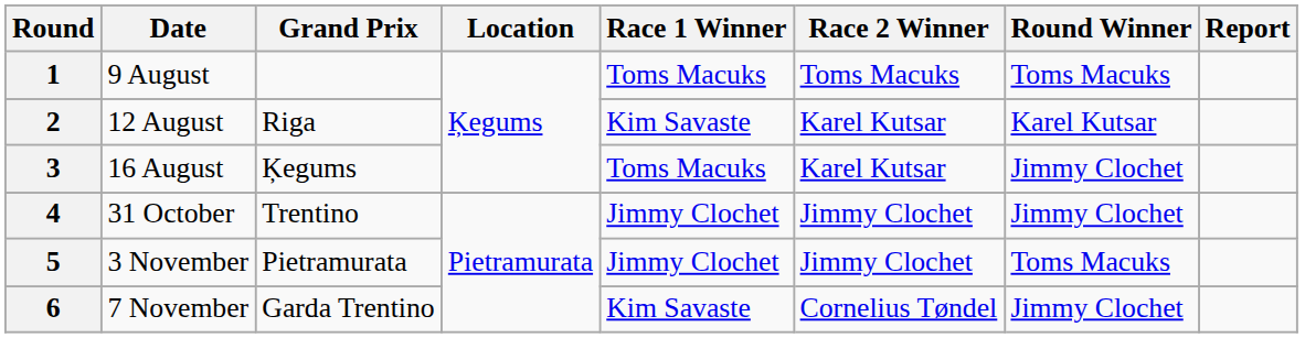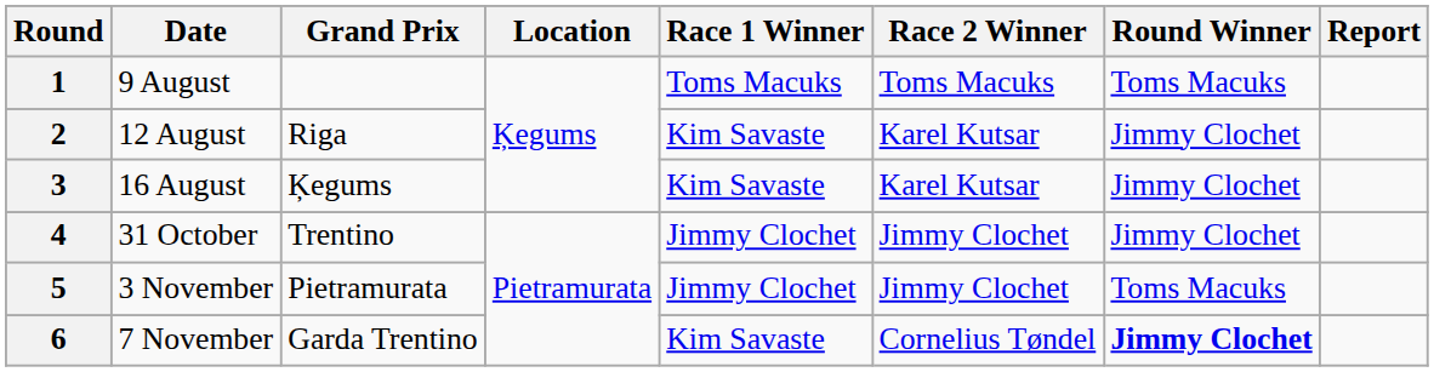 <table class="wikitable" style="font-size: 85%;">
 <tr>
 <th scope="col">Round</th>
 <th scope="col">Date</th>
 <th scope="col">Grand Prix</th>
 <th scope="col">Location</th>
 <th scope="col">Race 1 Winner</th>
 <th scope="col">Race 2 Winner</th>
 <th scope="col">Round Winner</th>
 <th scope="col">Report</th>
 </tr>
 <tr>
 <th scope="row">1</th>
 <td>9 August</td>
 <td></td>
 <td rowspan=3><a href='#'>Ķegums</a></td>
 <td> <a href='#'>Toms Macuks</a></td>
 <td> <a href='#'>Toms Macuks</a></td>
 <td> <a href='#'>Toms Macuks</a></td>
 <td></td>
 </tr>
 <tr>
 <th scope="row">2</th>
 <td>12 August</td>
 <td> Riga</td>
 <td> <a href='#'>Kim Savaste</a></td>
 <td> <a href='#'>Karel Kutsar</a></td>
-<td> <a href='#'>Karel Kutsar</a></td>
+<td> <a href='#'>Jimmy Clochet</a></td>
 <td></td>
 </tr>
 <tr>
 <th scope="row">3</th>
 <td>16 August</td>
 <td> Ķegums</td>
-<td> <a href='#'>Toms Macuks</a></td>
+<td> <a href='#'>Kim Savaste</a></td>
 <td> <a href='#'>Karel Kutsar</a></td>
 <td> <a href='#'>Jimmy Clochet</a></td>
 <td></td>
 </tr>
 <tr>
 <th scope="row">4</th>
 <td>31 October</td>
 <td> Trentino</td>
 <td rowspan=3><a href='#'>Pietramurata</a></td>
 <td> <a href='#'>Jimmy Clochet</a></td>
 <td> <a href='#'>Jimmy Clochet</a></td>
 <td> <a href='#'>Jimmy Clochet</a></td>
 <td></td>
 </tr>
 <tr>
 <th scope="row">5</th>
 <td>3 November</td>
 <td> Pietramurata</td>
 <td> <a href='#'>Jimmy Clochet</a></td>
 <td> <a href='#'>Jimmy Clochet</a></td>
 <td> <a href='#'>Toms Macuks</a></td>
 <td></td>
 </tr>
 <tr>
 <th scope="row">6</th>
 <td>7 November</td>
 <td> Garda Trentino</td>
 <td> <a href='#'>Kim Savaste</a></td>
 <td> <a href='#'>Cornelius Tøndel</a></td>
-<td> <a href='#'>Jimmy Clochet</a></td>
+<td><strong> <a href='#'>Jimmy Clochet</a></strong></td>
 </tr>
 </table>
